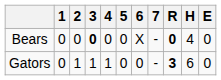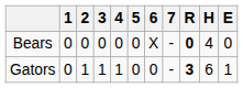 <table align = right border="2" cellpadding="4" cellspacing="0" style="margin: 1em 1em 1em 1em; background: #F9F9F9; border: 1px #aaa solid; border-collapse: collapse;">
 <tr align=center style="background: #F2F2F2;">
 <th></th>
 <th>1</th>
 <th>2</th>
 <th>3</th>
 <th>4</th>
 <th>5</th>
 <th>6</th>
 <th>7</th>
 <th>R</th>
 <th>H</th>
 <th>E</th>
 </tr>
 <tr align=center>
 <td>Bears</td>
 <td>0</td>
 <td>0</td>
-<td><strong>0</strong></td>
+<td>0</td>
 <td>0</td>
 <td>0</td>
 <td>X</td>
 <td>-</td>
 <td><strong>0</strong></td>
 <td>4</td>
 <td>0</td>
 </tr>
 <tr align=center>
 <td>Gators</td>
 <td>0</td>
 <td>1</td>
 <td>1</td>
 <td>1</td>
 <td>0</td>
 <td>0</td>
 <td>-</td>
 <td><strong>3</strong></td>
 <td>6</td>
-<td>0</td>
+<td>1</td>
 </tr>
 </table>
